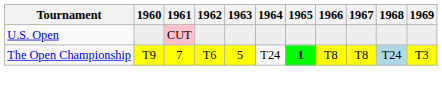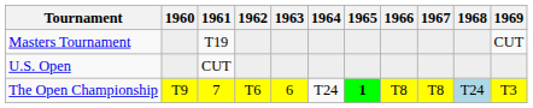 <table class="wikitable" style="font-size:95%;text-align:center;">
 <tr>
 <th>Tournament</th>
 <th>1960</th>
 <th>1961</th>
 <th>1962</th>
 <th>1963</th>
 <th>1964</th>
 <th>1965</th>
 <th>1966</th>
 <th>1967</th>
 <th>1968</th>
 <th>1969</th>
 </tr>
 <tr>
+<td align=left><a href='#'>Masters Tournament</a></td>
+<td style="background:#eeeeee;"></td>
+<td>T19</td>
+<td style="background:#eeeeee;"></td>
+<td style="background:#eeeeee;"></td>
+<td style="background:#eeeeee;"></td>
+<td style="background:#eeeeee;"></td>
+<td style="background:#eeeeee;"></td>
+<td style="background:#eeeeee;"></td>
+<td style="background:#eeeeee;"></td>
+<td>CUT</td>
+</tr>
+<tr>
 <td align=left><a href='#'>U.S. Open</a></td>
 <td style="background:#eeeeee;"></td>
-<td style="background: pink;">CUT</td>
+<td>CUT</td>
 <td style="background:#eeeeee;"></td>
 <td style="background:#eeeeee;"></td>
 <td style="background:#eeeeee;"></td>
 <td style="background:#eeeeee;"></td>
 <td style="background:#eeeeee;"></td>
 <td style="background:#eeeeee;"></td>
 <td style="background:#eeeeee;"></td>
 <td style="background:#eeeeee;"></td>
 </tr>
 <tr>
 <td align=left><a href='#'>The Open Championship</a></td>
 <td style="background:yellow;">T9</td>
 <td style="background:yellow;">7</td>
 <td style="background:yellow;">T6</td>
-<td style="background:yellow;">5</td>
+<td style="background:yellow;">6</td>
 <td>T24</td>
 <td style="background:lime;"><strong>1</strong></td>
 <td style="background:yellow;">T8</td>
 <td style="background:yellow;">T8</td>
 <td style="background: lightblue;">T24</td>
 <td style="background:yellow;">T3</td>
 </tr>
 </table>
